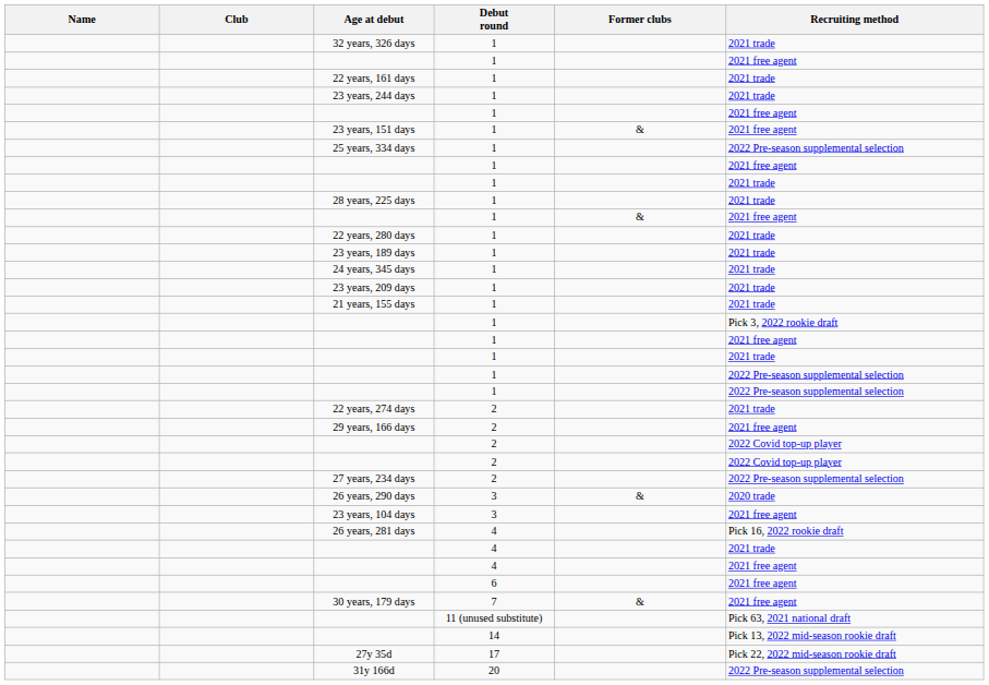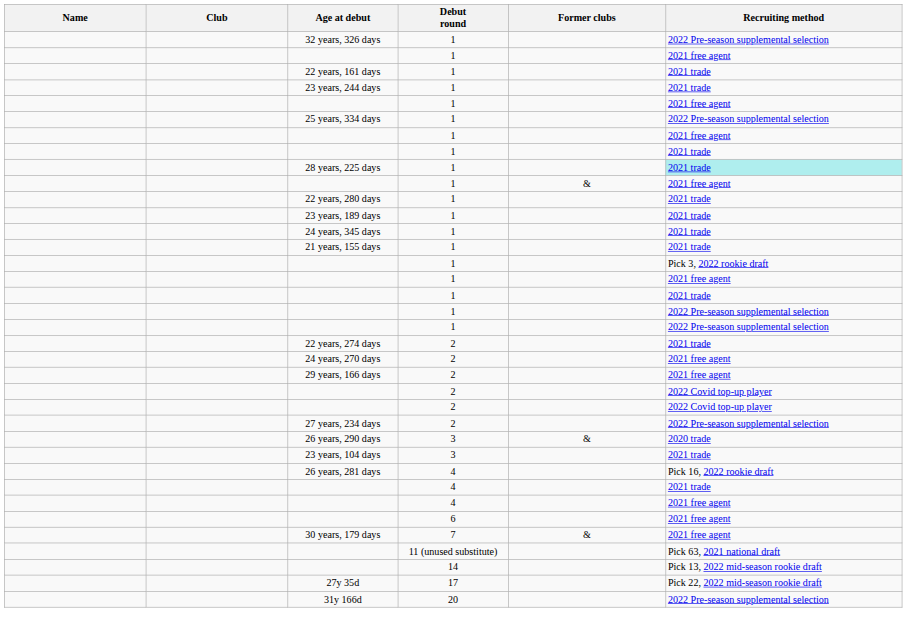 <table class="wikitable sortable" style="width:90%; text-align: center;">
 <tr>
 <th style="width:9%;">Name</th>
 <th width="9%">Club</th>
 <th style="width:7%;">Age at debut</th>
 <th width="7%">Debut<br>round</th>
 <th style="width:10%;">Former clubs</th>
 <th style="width:15%;">Recruiting method</th>
 </tr>
 <tr>
 <td style="text-align: left;"></td>
 <td></td>
 <td>32 years, 326 days</td>
 <td>1</td>
 <td></td>
-<td style="text-align: left;"><a href='#'>2021 trade</a></td>
+<td style="text-align: left;"><a href='#'>2022 Pre-season supplemental selection</a></td>
 </tr>
 <tr>
 <td style="text-align: left;"></td>
 <td></td>
 <td></td>
 <td>1</td>
 <td></td>
 <td style="text-align: left;"><a href='#'>2021 free agent</a></td>
 </tr>
 <tr>
 <td style="text-align: left;"></td>
 <td></td>
 <td>22 years, 161 days</td>
 <td>1</td>
 <td></td>
 <td style="text-align: left;"><a href='#'>2021 trade</a></td>
 </tr>
 <tr>
 <td style="text-align: left;"></td>
 <td></td>
 <td>23 years, 244 days</td>
 <td>1</td>
 <td></td>
 <td style="text-align: left;"><a href='#'>2021 trade</a></td>
 </tr>
 <tr>
 <td style="text-align: left;"></td>
 <td></td>
 <td></td>
 <td>1</td>
 <td></td>
 <td style="text-align: left;"><a href='#'>2021 free agent</a></td>
 </tr>
 <tr>
 <td style="text-align: left;"></td>
 <td></td>
-<td>23 years, 151 days</td>
-<td>1</td>
-<td> & </td>
-<td style="text-align: left;"><a href='#'>2021 free agent</a></td>
-</tr>
-<tr>
-<td style="text-align: left;"></td>
-<td></td>
 <td>25 years, 334 days</td>
 <td>1</td>
 <td></td>
 <td style="text-align: left;"><a href='#'>2022 Pre-season supplemental selection</a></td>
 </tr>
 <tr>
 <td style="text-align: left;"></td>
 <td></td>
 <td></td>
 <td>1</td>
 <td></td>
 <td style="text-align: left;"><a href='#'>2021 free agent</a></td>
 </tr>
 <tr>
 <td style="text-align: left;"></td>
 <td></td>
 <td></td>
 <td>1</td>
 <td></td>
 <td style="text-align: left;"><a href='#'>2021 trade</a></td>
 </tr>
 <tr>
 <td style="text-align: left;"></td>
 <td></td>
 <td>28 years, 225 days</td>
 <td>1</td>
 <td></td>
-<td style="text-align: left;"><a href='#'>2021 trade</a></td>
+<td style="background: paleturquoise; text-align: left;"><a href='#'>2021 trade</a></td>
 </tr>
 <tr>
 <td style="text-align: left;"></td>
 <td></td>
 <td></td>
 <td>1</td>
 <td> & </td>
 <td style="text-align: left;"><a href='#'>2021 free agent</a></td>
 </tr>
 <tr>
 <td style="text-align: left;"></td>
 <td></td>
 <td>22 years, 280 days</td>
 <td>1</td>
 <td></td>
 <td style="text-align: left;"><a href='#'>2021 trade</a></td>
 </tr>
 <tr>
 <td style="text-align: left;"></td>
 <td></td>
 <td>23 years, 189 days</td>
 <td>1</td>
 <td></td>
 <td style="text-align: left;"><a href='#'>2021 trade</a></td>
 </tr>
 <tr>
 <td style="text-align: left;"></td>
 <td></td>
 <td>24 years, 345 days</td>
-<td>1</td>
-<td></td>
-<td style="text-align: left;"><a href='#'>2021 trade</a></td>
-</tr>
-<tr>
-<td style="text-align: left;"></td>
-<td></td>
-<td>23 years, 209 days</td>
 <td>1</td>
 <td></td>
 <td style="text-align: left;"><a href='#'>2021 trade</a></td>
 </tr>
 <tr>
 <td style="text-align: left;"></td>
 <td></td>
 <td>21 years, 155 days</td>
 <td>1</td>
 <td></td>
 <td style="text-align: left;"><a href='#'>2021 trade</a></td>
 </tr>
 <tr>
 <td style="text-align: left;"></td>
 <td></td>
 <td></td>
 <td>1</td>
 <td></td>
 <td style="text-align: left;">Pick 3, <a href='#'>2022 rookie draft</a></td>
 </tr>
 <tr>
 <td style="text-align: left;"></td>
 <td></td>
 <td></td>
 <td>1</td>
 <td></td>
 <td style="text-align: left;"><a href='#'>2021 free agent</a></td>
 </tr>
 <tr>
 <td style="text-align: left;"></td>
 <td></td>
 <td></td>
 <td>1</td>
 <td></td>
 <td style="text-align: left;"><a href='#'>2021 trade</a></td>
 </tr>
 <tr>
 <td style="text-align: left;"></td>
 <td></td>
 <td></td>
 <td>1</td>
 <td></td>
 <td style="text-align: left;"><a href='#'>2022 Pre-season supplemental selection</a></td>
 </tr>
 <tr>
 <td style="text-align: left;"></td>
 <td></td>
 <td></td>
 <td>1</td>
 <td></td>
 <td style="text-align: left;"><a href='#'>2022 Pre-season supplemental selection</a></td>
 </tr>
 <tr>
 <td style="text-align: left;"></td>
 <td></td>
 <td>22 years, 274 days</td>
 <td>2</td>
 <td></td>
 <td style="text-align: left;"><a href='#'>2021 trade</a></td>
 </tr>
 <tr>
 <td style="text-align: left;"></td>
 <td></td>
+<td>24 years, 270 days</td>
+<td>2</td>
+<td></td>
+<td style="text-align: left;"><a href='#'>2021 free agent</a></td>
+</tr>
+<tr>
+<td style="text-align: left;"></td>
+<td></td>
 <td>29 years, 166 days</td>
 <td>2</td>
 <td></td>
 <td style="text-align: left;"><a href='#'>2021 free agent</a></td>
 </tr>
 <tr>
 <td style="text-align: left;"></td>
 <td></td>
 <td></td>
 <td>2</td>
 <td></td>
 <td style="text-align: left;"><a href='#'>2022 Covid top-up player</a></td>
 </tr>
 <tr>
 <td style="text-align: left;"></td>
 <td></td>
 <td></td>
 <td>2</td>
 <td></td>
 <td style="text-align: left;"><a href='#'>2022 Covid top-up player</a></td>
 </tr>
 <tr>
 <td style="text-align: left;"></td>
 <td></td>
 <td>27 years, 234 days</td>
 <td>2</td>
 <td></td>
 <td style="text-align: left;"><a href='#'>2022 Pre-season supplemental selection</a></td>
 </tr>
 <tr>
 <td style="text-align: left;"></td>
 <td></td>
 <td>26 years, 290 days</td>
 <td>3</td>
 <td> & </td>
 <td style="text-align: left;"><a href='#'>2020 trade</a></td>
 </tr>
 <tr>
 <td style="text-align: left;"></td>
 <td></td>
 <td>23 years, 104 days</td>
 <td>3</td>
 <td></td>
-<td style="text-align: left;"><a href='#'>2021 free agent</a></td>
+<td style="text-align: left;"><a href='#'>2021 trade</a></td>
 </tr>
 <tr>
 <td style="text-align: left;"></td>
 <td></td>
 <td>26 years, 281 days</td>
 <td>4</td>
 <td></td>
 <td style="text-align: left;">Pick 16, <a href='#'>2022 rookie draft</a></td>
 </tr>
 <tr>
 <td style="text-align: left;"></td>
 <td></td>
 <td></td>
 <td>4</td>
 <td></td>
 <td style="text-align: left;"><a href='#'>2021 trade</a></td>
 </tr>
 <tr>
 <td style="text-align: left;"></td>
 <td></td>
 <td></td>
 <td>4</td>
 <td></td>
 <td style="text-align: left;"><a href='#'>2021 free agent</a></td>
 </tr>
 <tr>
 <td style="text-align: left;"></td>
 <td></td>
 <td></td>
 <td>6</td>
 <td></td>
 <td style="text-align: left;"><a href='#'>2021 free agent</a></td>
 </tr>
 <tr>
 <td style="text-align: left;"></td>
 <td></td>
 <td>30 years, 179 days</td>
 <td>7</td>
 <td> & </td>
 <td style="text-align: left;"><a href='#'>2021 free agent</a></td>
 </tr>
 <tr>
 <td style="text-align: left;"></td>
 <td></td>
 <td></td>
 <td>11 (unused substitute)</td>
 <td></td>
 <td style="text-align: left;">Pick 63, <a href='#'>2021 national draft</a></td>
 </tr>
 <tr>
 <td style="text-align: left;"></td>
 <td></td>
 <td></td>
 <td>14</td>
 <td></td>
 <td style="text-align: left;">Pick 13, <a href='#'>2022 mid-season rookie draft</a></td>
 </tr>
 <tr>
 <td style="text-align: left;"></td>
 <td></td>
 <td>27y 35d</td>
 <td>17</td>
 <td></td>
 <td style="text-align: left;">Pick 22, <a href='#'>2022 mid-season rookie draft</a></td>
 </tr>
 <tr>
 <td style="text-align: left;"></td>
 <td></td>
 <td>31y 166d</td>
 <td>20</td>
 <td></td>
 <td style="text-align: left;"><a href='#'>2022 Pre-season supplemental selection</a></td>
 </tr>
 </table>
